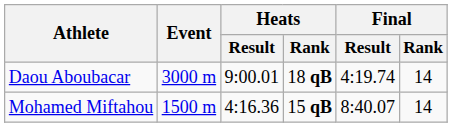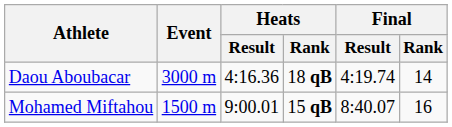 <table class="wikitable" style="font-size:90%">
 <tr>
 <th rowspan=2>Athlete</th>
 <th rowspan=2>Event</th>
 <th colspan=2>Heats</th>
 <th colspan=2>Final</th>
 </tr>
 <tr style="font-size:95%">
 <th>Result</th>
 <th>Rank</th>
 <th>Result</th>
 <th>Rank</th>
 </tr>
 <tr align=center>
 <td align=left><a href='#'>Daou Aboubacar</a></td>
 <td align=left><a href='#'>3000 m</a></td>
-<td>9:00.01</td>
+<td>4:16.36</td>
 <td>18 <strong>qB</strong></td>
 <td>4:19.74</td>
 <td>14</td>
 </tr>
 <tr align=center>
 <td align=left><a href='#'>Mohamed Miftahou</a></td>
 <td align=left><a href='#'>1500 m</a></td>
-<td>4:16.36</td>
+<td>9:00.01</td>
 <td>15 <strong>qB</strong></td>
 <td>8:40.07</td>
-<td>14</td>
+<td>16</td>
 </tr>
 </table>
